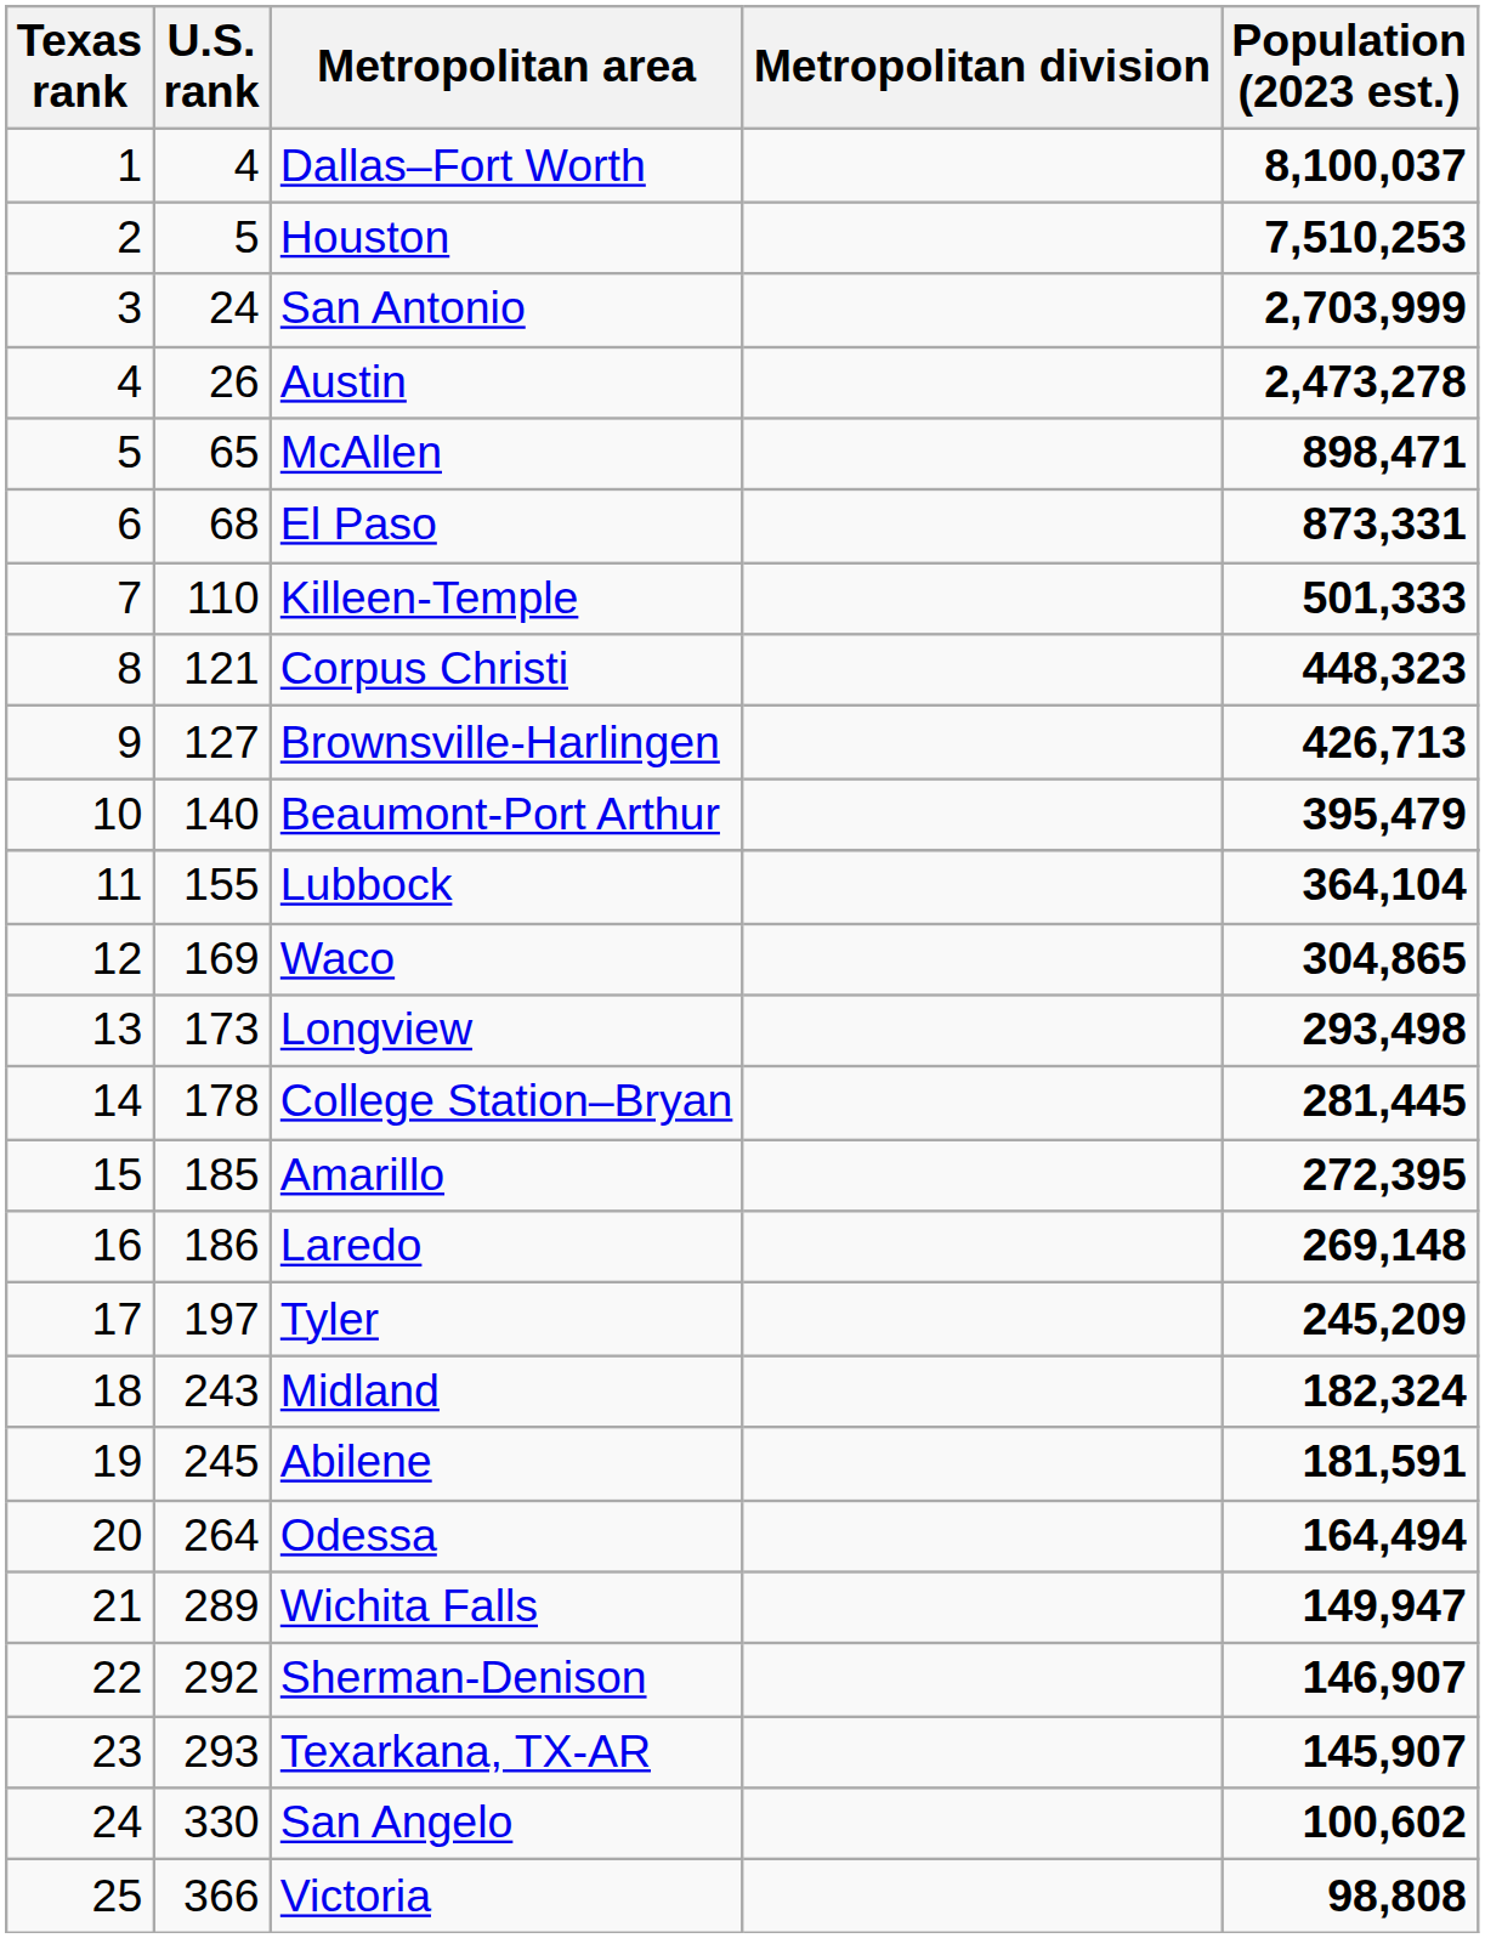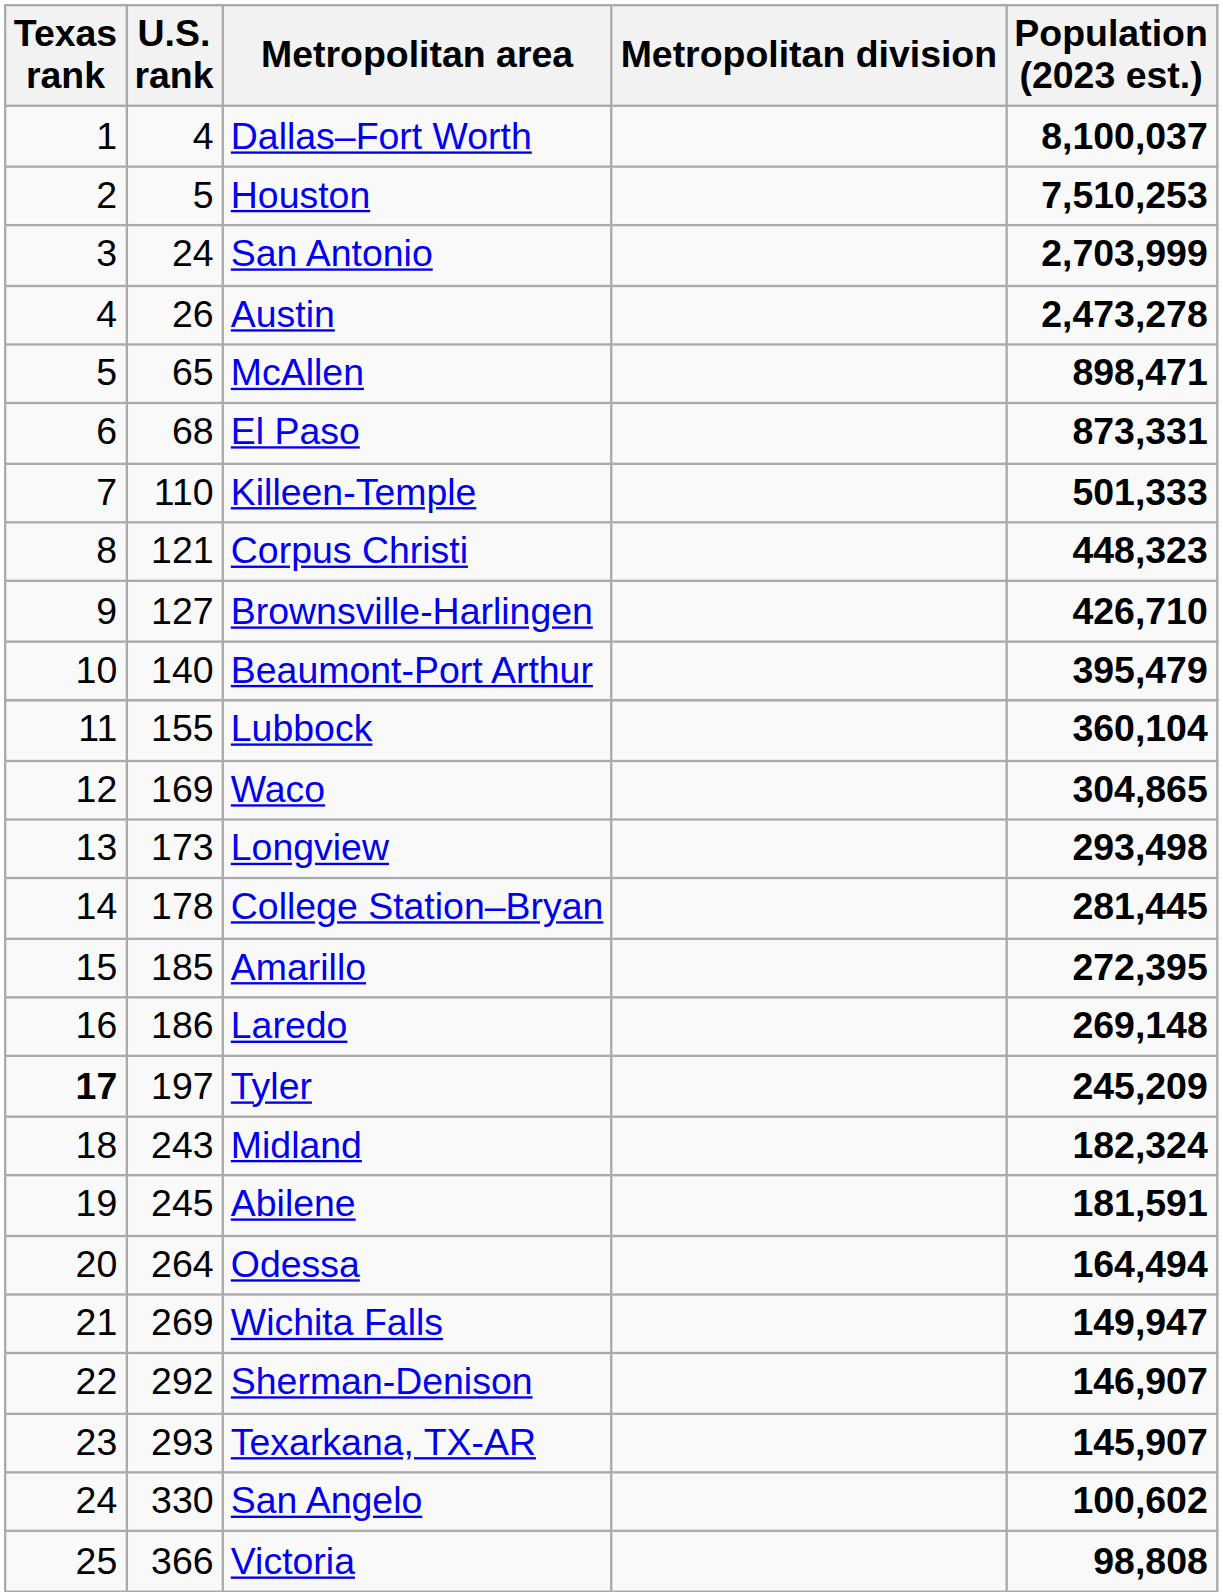 <table class="wikitable">
 <tr>
 <th>Texas<br>rank</th>
 <th>U.S.<br>rank</th>
 <th>Metropolitan area</th>
 <th>Metropolitan division</th>
 <th>Population<br>(2023 est.)</th>
 </tr>
 <tr>
 <td align=right>1</td>
 <td align=right>4</td>
 <td><a href='#'>Dallas–Fort Worth</a></td>
 <td> </td>
 <td align=right><strong>8,100,037</strong></td>
 </tr>
 <tr>
 <td align=right>2</td>
 <td align=right>5</td>
 <td><a href='#'>Houston</a></td>
 <td> </td>
 <td align=right><strong>7,510,253</strong></td>
 </tr>
 <tr>
 <td align=right>3</td>
 <td align=right>24</td>
 <td><a href='#'>San Antonio</a></td>
 <td> </td>
 <td align=right><strong>2,703,999</strong></td>
 </tr>
 <tr>
 <td align=right>4</td>
 <td align=right>26</td>
 <td><a href='#'>Austin</a></td>
 <td> </td>
 <td align=right><strong>2,473,278</strong></td>
 </tr>
 <tr>
 <td align=right>5</td>
 <td align=right>65</td>
 <td><a href='#'>McAllen</a></td>
 <td> </td>
 <td align=right><strong>898,471</strong></td>
 </tr>
 <tr>
 <td align=right>6</td>
 <td align=right>68</td>
 <td><a href='#'>El Paso</a></td>
 <td> </td>
 <td align=right><strong>873,331</strong></td>
 </tr>
 <tr>
 <td align="right">7</td>
 <td align="right">110</td>
 <td><a href='#'>Killeen-Temple</a></td>
 <td> </td>
 <td align="right"><strong>501,333</strong></td>
 </tr>
 <tr>
 <td align="right">8</td>
 <td align="right">121</td>
 <td><a href='#'>Corpus Christi</a></td>
 <td> </td>
 <td align="right"><strong>448,323</strong></td>
 </tr>
 <tr>
 <td align="right">9</td>
 <td align="right">127</td>
 <td><a href='#'>Brownsville-Harlingen</a></td>
 <td> </td>
-<td align="right"><strong>426,713</strong></td>
+<td align="right"><strong>426,710</strong></td>
 </tr>
 <tr>
 <td align=right>10</td>
 <td align=right>140</td>
 <td><a href='#'>Beaumont-Port Arthur</a></td>
 <td> </td>
 <td align=right><strong>395,479</strong></td>
 </tr>
 <tr>
 </tr>
 <tr>
 <td align=right>11</td>
 <td align=right>155</td>
 <td><a href='#'>Lubbock</a></td>
 <td> </td>
-<td align=right><strong>364,104</strong></td>
+<td align=right><strong>360,104</strong></td>
 </tr>
 <tr>
 <td align="right">12</td>
 <td align="right">169</td>
 <td><a href='#'>Waco</a></td>
 <td> </td>
 <td align="right"><strong>304,865</strong></td>
 </tr>
 <tr>
 <td align="right">13</td>
 <td align="right">173</td>
 <td><a href='#'>Longview</a></td>
 <td> </td>
 <td align="right"><strong>293,498</strong></td>
 </tr>
 <tr>
 <td align="right">14</td>
 <td align="right">178</td>
 <td><a href='#'>College Station–Bryan</a></td>
 <td> </td>
 <td align="right"><strong>281,445</strong></td>
 </tr>
 <tr>
 <td align="right">15</td>
 <td align="right">185</td>
 <td><a href='#'>Amarillo</a></td>
 <td> </td>
 <td align="right"><strong>272,395</strong></td>
 </tr>
 <tr>
 <td align="right">16</td>
 <td align="right">186</td>
 <td><a href='#'>Laredo</a></td>
 <td> </td>
 <td align="right"><strong>269,148</strong></td>
 </tr>
 <tr>
-<td align="right">17</td>
+<td align="right"><strong>17</strong></td>
 <td align="right">197</td>
 <td><a href='#'>Tyler</a></td>
 <td> </td>
 <td align="right"><strong>245,209</strong></td>
 </tr>
 <tr>
 <td align="right">18</td>
 <td align="right">243</td>
 <td><a href='#'>Midland</a></td>
 <td> </td>
 <td align="right"><strong>182,324</strong></td>
 </tr>
 <tr>
 <td align="right">19</td>
 <td align="right">245</td>
 <td><a href='#'>Abilene</a></td>
 <td> </td>
 <td align="right"><strong>181,591</strong></td>
 </tr>
 <tr>
 <td align="right">20</td>
 <td align="right">264</td>
 <td><a href='#'>Odessa</a></td>
 <td> </td>
 <td align="right"><strong>164,494</strong></td>
 </tr>
 <tr>
 <td align="right">21</td>
-<td align="right">289</td>
+<td align="right">269</td>
 <td><a href='#'>Wichita Falls</a></td>
 <td> </td>
 <td align="right"><strong>149,947</strong></td>
 </tr>
 <tr>
 <td align="right">22</td>
 <td align="right">292</td>
 <td><a href='#'>Sherman-Denison</a></td>
 <td> </td>
 <td align="right"><strong>146,907</strong></td>
 </tr>
 <tr>
 <td align="right">23</td>
 <td align="right">293</td>
 <td><a href='#'>Texarkana, TX-AR</a></td>
 <td> </td>
 <td align="right"><strong>145,907</strong></td>
 </tr>
 <tr>
 <td align="right">24</td>
 <td align="right">330</td>
 <td><a href='#'>San Angelo</a></td>
 <td> </td>
 <td align="right"><strong>100,602</strong></td>
 </tr>
 <tr>
 <td align="right">25</td>
 <td align="right">366</td>
 <td><a href='#'>Victoria</a></td>
 <td> </td>
 <td align="right"><strong>98,808</strong></td>
 </tr>
 </table>
